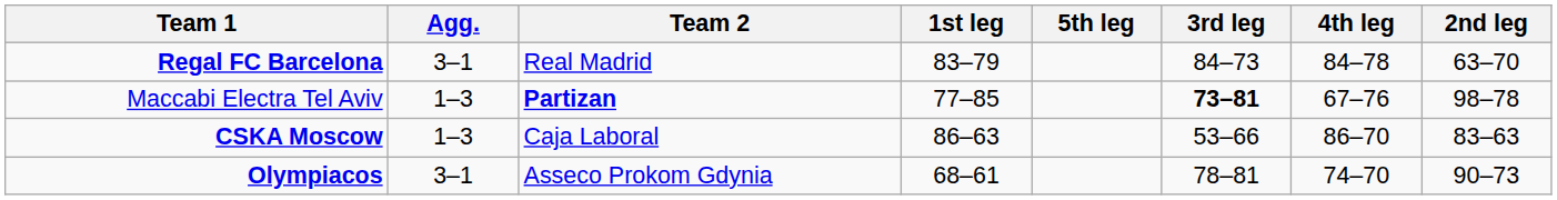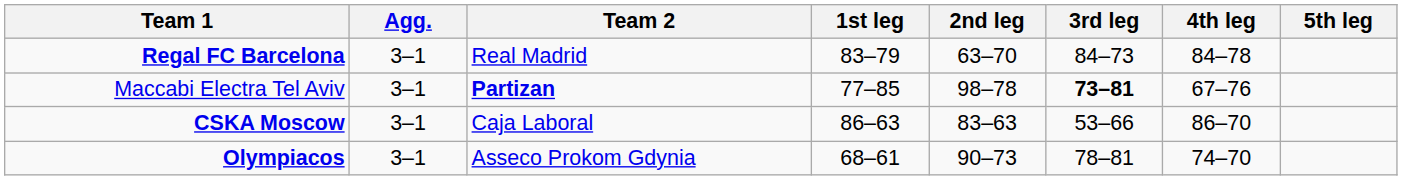 <table class=wikitable style="text-align:center">
 <tr>
 <th width=250>Team 1</th>
 <th width=80><a href='#'>Agg.</a></th>
 <th width=250>Team 2</th>
 <th width=80>1st leg</th>
-<th width=80>5th leg</th>
+<th width=80>2nd leg</th>
 <th width=80>3rd leg</th>
 <th width=80>4th leg</th>
-<th width=80>2nd leg</th>
+<th width=80>5th leg</th>
 </tr>
 <tr>
 <td align=right><strong><a href='#'>Regal FC Barcelona</a> </strong></td>
 <td>3–1</td>
 <td align=left> <a href='#'>Real Madrid</a></td>
 <td>83–79</td>
-<td></td>
+<td>63–70</td>
 <td>84–73</td>
 <td>84–78</td>
-<td>63–70</td>
+<td></td>
 </tr>
 <tr>
 <td align=right><a href='#'>Maccabi Electra Tel Aviv</a> </td>
-<td>1–3</td>
+<td>3–1</td>
 <td align=left><strong> <a href='#'>Partizan</a></strong></td>
 <td>77–85</td>
-<td></td>
+<td>98–78</td>
 <td><strong>73–81</strong></td>
 <td>67–76</td>
-<td>98–78</td>
+<td></td>
 </tr>
 <tr>
 <td align=right><strong><a href='#'>CSKA Moscow</a></strong> </td>
-<td>1–3</td>
+<td>3–1</td>
 <td align=left> <a href='#'>Caja Laboral</a></td>
 <td>86–63</td>
-<td></td>
+<td>83–63</td>
 <td>53–66</td>
 <td>86–70</td>
-<td>83–63</td>
+<td></td>
 </tr>
 <tr>
 <td align=right><strong><a href='#'>Olympiacos</a></strong> </td>
 <td>3–1</td>
 <td align=left> <a href='#'>Asseco Prokom Gdynia</a></td>
 <td>68–61</td>
-<td></td>
+<td>90–73</td>
 <td>78–81</td>
 <td>74–70</td>
-<td>90–73</td>
+<td></td>
 </tr>
 </table>
